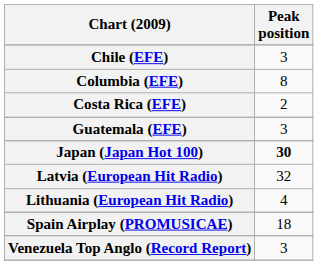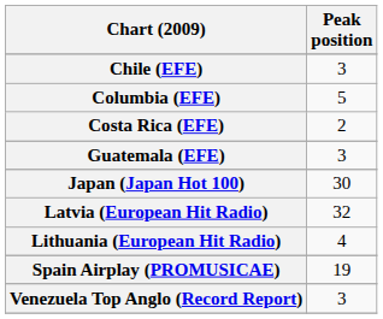 <table class="wikitable sortable plainrowheaders" style="text-align:center">
 <tr>
 <th scope="col">Chart (2009)</th>
 <th scope="col">Peak<br>position</th>
 </tr>
 <tr>
 </tr>
 <tr>
 </tr>
 <tr>
 <th scope="row">Chile (<a href='#'>EFE</a>)</th>
 <td>3</td>
 </tr>
 <tr>
 <th scope="row">Columbia (<a href='#'>EFE</a>)</th>
-<td>8</td>
+<td>5</td>
 </tr>
 <tr>
 <th scope="row">Costa Rica (<a href='#'>EFE</a>)</th>
 <td>2</td>
 </tr>
 <tr>
 </tr>
 <tr>
 <th scope="row">Guatemala (<a href='#'>EFE</a>)</th>
 <td>3</td>
 </tr>
 <tr>
 </tr>
 <tr>
 <th scope="row">Japan (<a href='#'>Japan Hot 100</a>)</th>
-<td><strong>30</strong></td>
+<td>30</td>
 </tr>
 <tr>
 <th scope="row">Latvia (<a href='#'>European Hit Radio</a>)</th>
 <td>32</td>
 </tr>
 <tr>
 <th scope="row">Lithuania (<a href='#'>European Hit Radio</a>)</th>
 <td>4</td>
 </tr>
 <tr>
 </tr>
 <tr>
 </tr>
 <tr>
 </tr>
 <tr>
 <th scope="row">Spain Airplay (<a href='#'>PROMUSICAE</a>)</th>
-<td>18</td>
+<td>19</td>
 </tr>
 <tr>
 </tr>
 <tr>
 </tr>
 <tr>
 </tr>
 <tr>
 </tr>
 <tr>
 </tr>
 <tr>
 <th scope="row">Venezuela Top Anglo (<a href='#'>Record Report</a>)</th>
 <td>3</td>
 </tr>
 <tr>
 </tr>
 </table>
